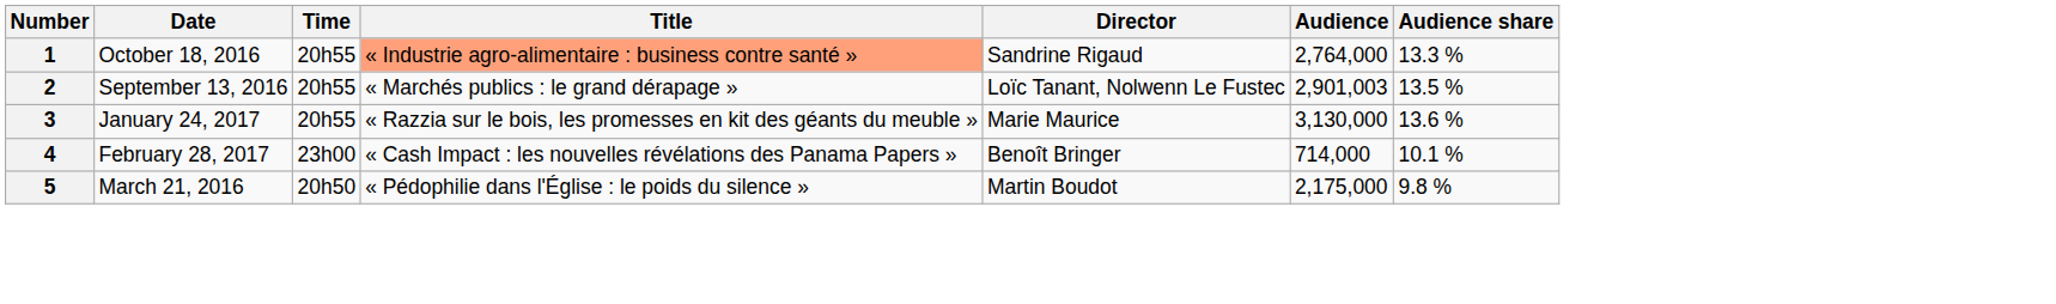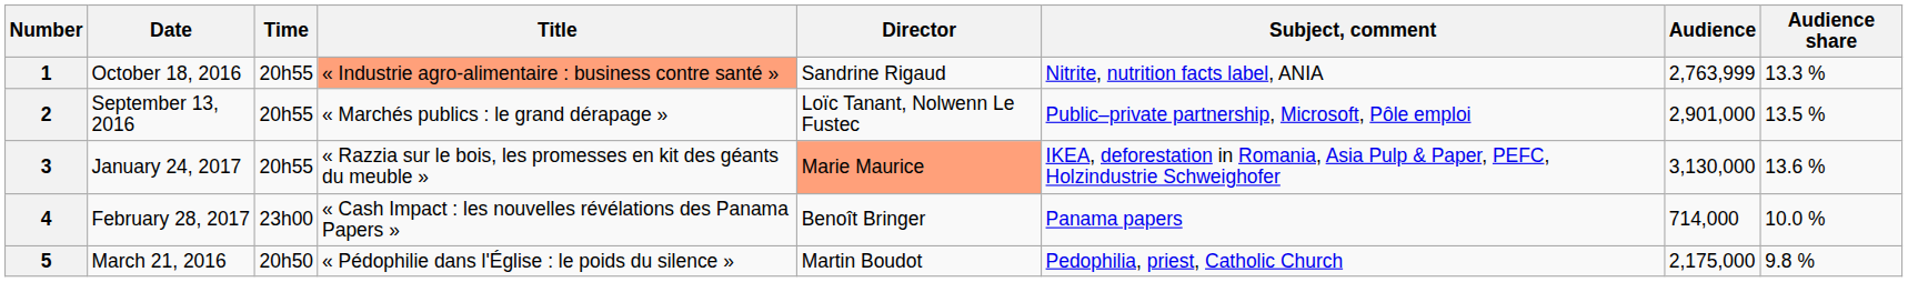 <table class="wikitable">
 <tr>
 <th>Number</th>
 <th>Date</th>
 <th>Time</th>
 <th>Title</th>
 <th>Director</th>
+<th>Subject, comment</th>
 <th>Audience</th>
 <th>Audience share</th>
 </tr>
 <tr>
 <th>1</th>
 <td>October 18, 2016</td>
 <td>20h55</td>
 <td style="background: lightsalmon;">« Industrie agro-alimentaire : business contre santé »</td>
 <td>Sandrine Rigaud</td>
-<td>2,764,000</td>
+<td><a href='#'>Nitrite</a>, <a href='#'>nutrition facts label</a>, ANIA</td>
+<td>2,763,999</td>
 <td>13.3 %</td>
 </tr>
 <tr>
 <th>2</th>
 <td>September 13, 2016</td>
 <td>20h55</td>
 <td>« Marchés publics : le grand dérapage »</td>
 <td>Loïc Tanant, Nolwenn Le Fustec</td>
-<td>2,901,003</td>
+<td><a href='#'>Public–private partnership</a>, <a href='#'>Microsoft</a>, <a href='#'>Pôle emploi</a></td>
+<td>2,901,000</td>
 <td>13.5 %</td>
 </tr>
 <tr>
 <th>3</th>
 <td>January 24, 2017</td>
 <td>20h55</td>
 <td>« Razzia sur le bois, les promesses en kit des géants du meuble »</td>
-<td>Marie Maurice</td>
+<td style="background: lightsalmon;">Marie Maurice</td>
+<td><a href='#'>IKEA</a>, <a href='#'>deforestation</a> in <a href='#'>Romania</a>, <a href='#'>Asia Pulp & Paper</a>, <a href='#'>PEFC</a>, <a href='#'>Holzindustrie Schweighofer</a></td>
 <td>3,130,000</td>
 <td>13.6 %</td>
 </tr>
 <tr>
 <th>4</th>
 <td>February 28, 2017</td>
 <td>23h00</td>
 <td>« Cash Impact : les nouvelles révélations des Panama Papers »</td>
 <td>Benoît Bringer</td>
+<td><a href='#'>Panama papers</a></td>
 <td>714,000</td>
-<td>10.1 %</td>
+<td>10.0 %</td>
 </tr>
 <tr>
 <th>5</th>
 <td>March 21, 2016</td>
 <td>20h50</td>
 <td>« Pédophilie dans l'Église : le poids du silence »</td>
 <td>Martin Boudot</td>
+<td><a href='#'>Pedophilia</a>, <a href='#'>priest</a>, <a href='#'>Catholic Church</a></td>
 <td>2,175,000</td>
 <td>9.8 %</td>
 </tr>
 </table>
